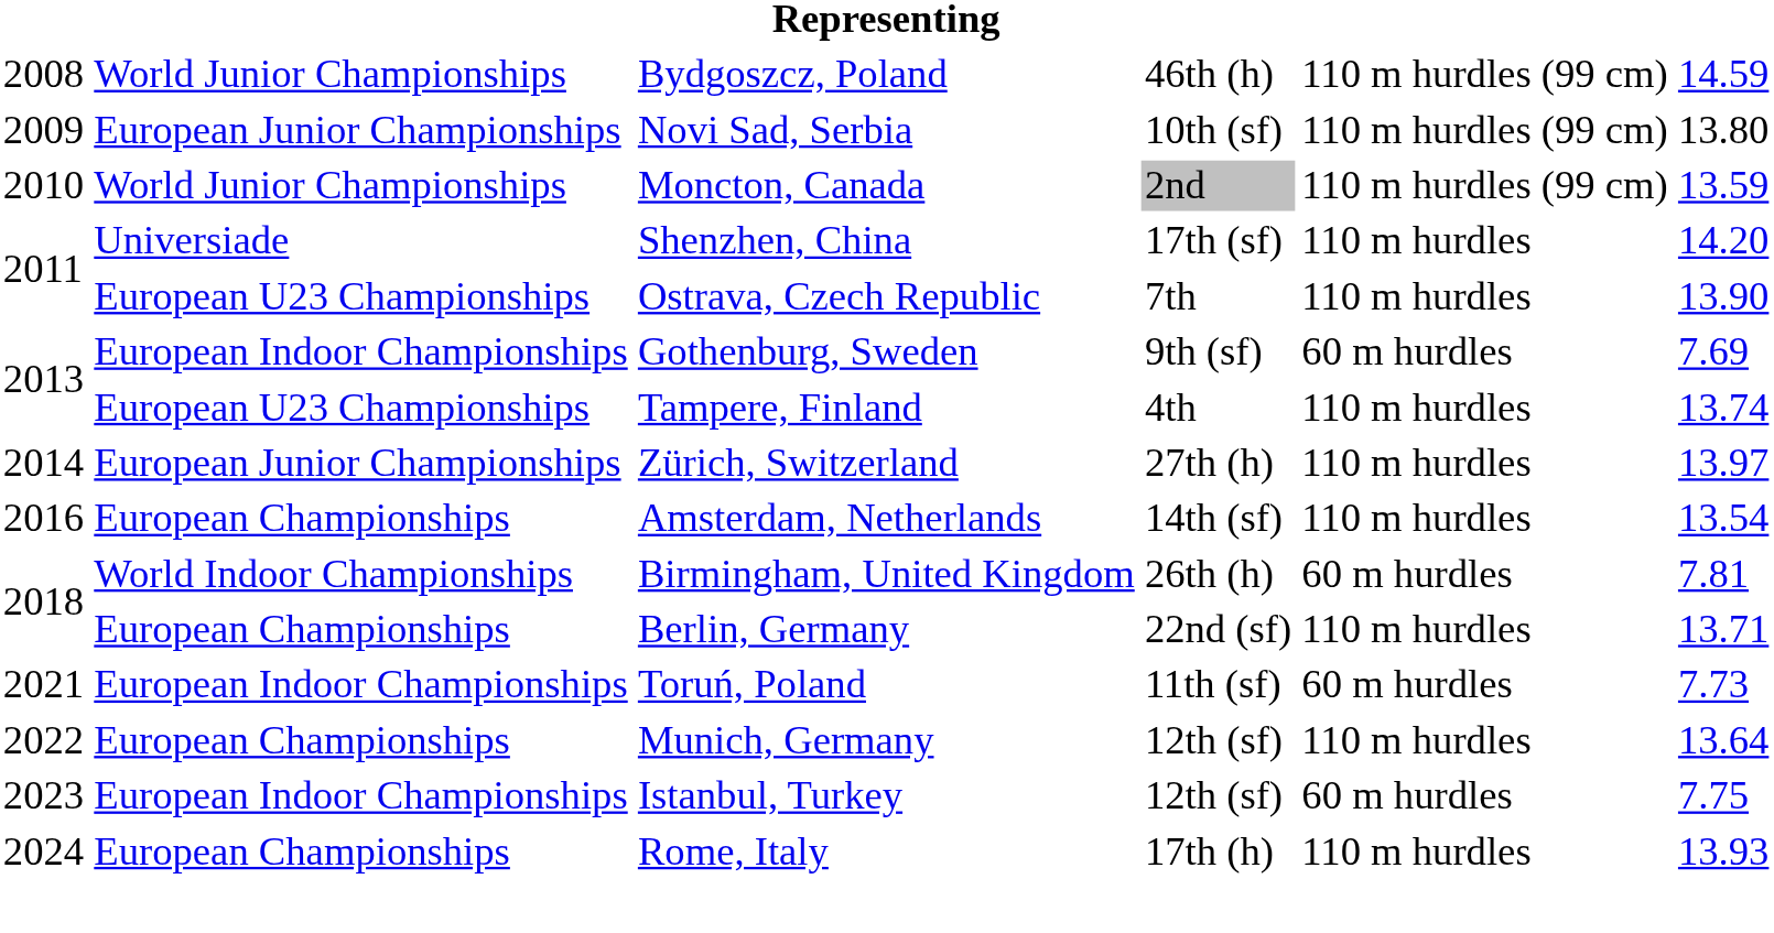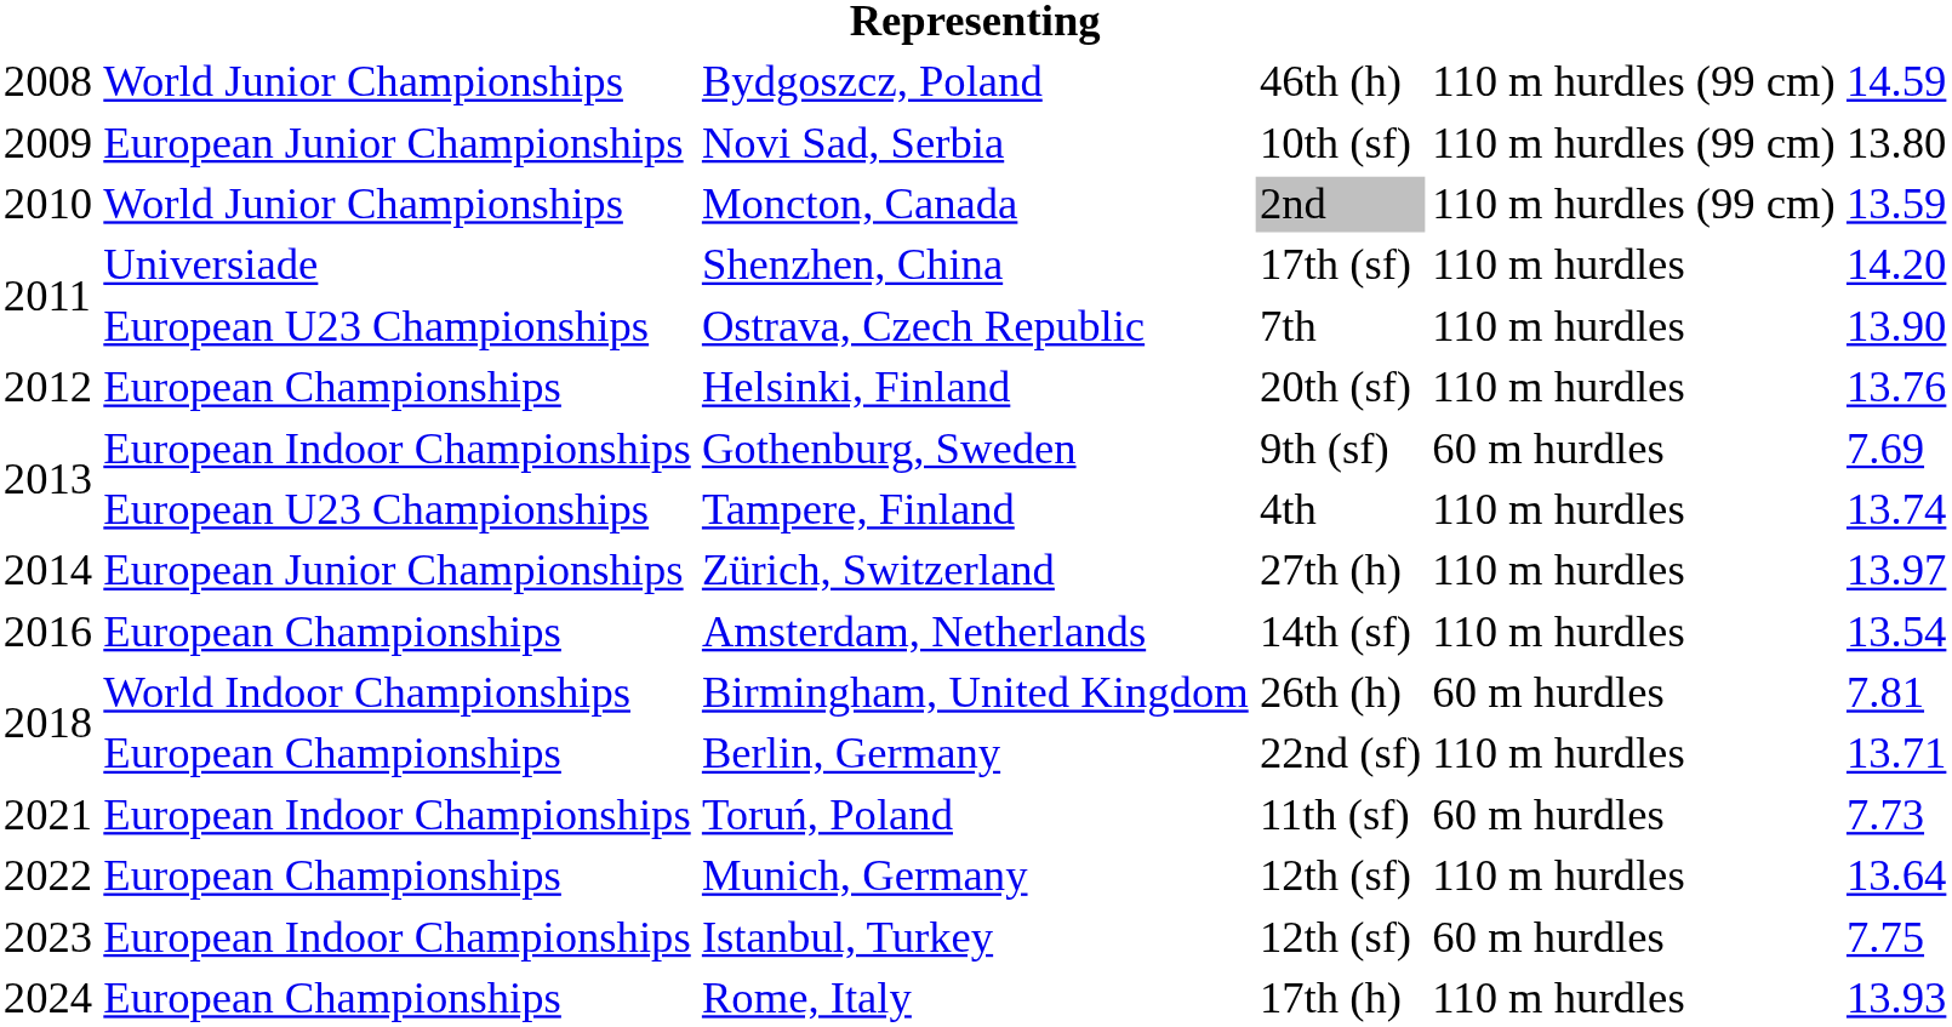 <table>
 <tr>
 <th colspan="6">Representing </th>
 </tr>
 <tr>
 <td>2008</td>
 <td><a href='#'>World Junior Championships</a></td>
 <td><a href='#'>Bydgoszcz, Poland</a></td>
 <td>46th (h)</td>
 <td>110 m hurdles (99 cm)</td>
 <td><a href='#'>14.59</a></td>
 </tr>
 <tr>
 <td>2009</td>
 <td><a href='#'>European Junior Championships</a></td>
 <td><a href='#'>Novi Sad, Serbia</a></td>
 <td>10th (sf)</td>
 <td>110 m hurdles (99 cm)</td>
 <td>13.80</td>
 </tr>
 <tr>
 <td>2010</td>
 <td><a href='#'>World Junior Championships</a></td>
 <td><a href='#'>Moncton, Canada</a></td>
 <td bgcolor=silver>2nd</td>
 <td>110 m hurdles (99 cm)</td>
 <td><a href='#'>13.59</a></td>
 </tr>
 <tr>
 <td rowspan=2>2011</td>
 <td><a href='#'>Universiade</a></td>
 <td><a href='#'>Shenzhen, China</a></td>
 <td>17th (sf)</td>
 <td>110 m hurdles</td>
 <td><a href='#'>14.20</a></td>
 </tr>
 <tr>
 <td><a href='#'>European U23 Championships</a></td>
 <td><a href='#'>Ostrava, Czech Republic</a></td>
 <td>7th</td>
 <td>110 m hurdles</td>
 <td><a href='#'>13.90</a></td>
+</tr>
+<tr>
+<td>2012</td>
+<td><a href='#'>European Championships</a></td>
+<td><a href='#'>Helsinki, Finland</a></td>
+<td>20th (sf)</td>
+<td>110 m hurdles</td>
+<td><a href='#'>13.76</a></td>
 </tr>
 <tr>
 <td rowspan=2>2013</td>
 <td><a href='#'>European Indoor Championships</a></td>
 <td><a href='#'>Gothenburg, Sweden</a></td>
 <td>9th (sf)</td>
 <td>60 m hurdles</td>
 <td><a href='#'>7.69</a></td>
 </tr>
 <tr>
 <td><a href='#'>European U23 Championships</a></td>
 <td><a href='#'>Tampere, Finland</a></td>
 <td>4th</td>
 <td>110 m hurdles</td>
 <td><a href='#'>13.74</a></td>
 </tr>
 <tr>
 <td>2014</td>
 <td><a href='#'>European Junior Championships</a></td>
 <td><a href='#'>Zürich, Switzerland</a></td>
 <td>27th (h)</td>
 <td>110 m hurdles</td>
 <td><a href='#'>13.97</a></td>
 </tr>
 <tr>
 <td>2016</td>
 <td><a href='#'>European Championships</a></td>
 <td><a href='#'>Amsterdam, Netherlands</a></td>
 <td>14th (sf)</td>
 <td>110 m hurdles</td>
 <td><a href='#'>13.54</a></td>
 </tr>
 <tr>
 <td rowspan=2>2018</td>
 <td><a href='#'>World Indoor Championships</a></td>
 <td><a href='#'>Birmingham, United Kingdom</a></td>
 <td>26th (h)</td>
 <td>60 m hurdles</td>
 <td><a href='#'>7.81</a></td>
 </tr>
 <tr>
 <td><a href='#'>European Championships</a></td>
 <td><a href='#'>Berlin, Germany</a></td>
 <td>22nd (sf)</td>
 <td>110 m hurdles</td>
 <td><a href='#'>13.71</a></td>
 </tr>
 <tr>
 <td>2021</td>
 <td><a href='#'>European Indoor Championships</a></td>
 <td><a href='#'>Toruń, Poland</a></td>
 <td>11th (sf)</td>
 <td>60 m hurdles</td>
 <td><a href='#'>7.73</a></td>
 </tr>
 <tr>
 <td>2022</td>
 <td><a href='#'>European Championships</a></td>
 <td><a href='#'>Munich, Germany</a></td>
 <td>12th (sf)</td>
 <td>110 m hurdles</td>
 <td><a href='#'>13.64</a></td>
 </tr>
 <tr>
 <td>2023</td>
 <td><a href='#'>European Indoor Championships</a></td>
 <td><a href='#'>Istanbul, Turkey</a></td>
 <td>12th (sf)</td>
 <td>60 m hurdles</td>
 <td><a href='#'>7.75</a></td>
 </tr>
 <tr>
 <td>2024</td>
 <td><a href='#'>European Championships</a></td>
 <td><a href='#'>Rome, Italy</a></td>
 <td>17th (h)</td>
 <td>110 m hurdles</td>
 <td><a href='#'>13.93</a></td>
 </tr>
 </table>
